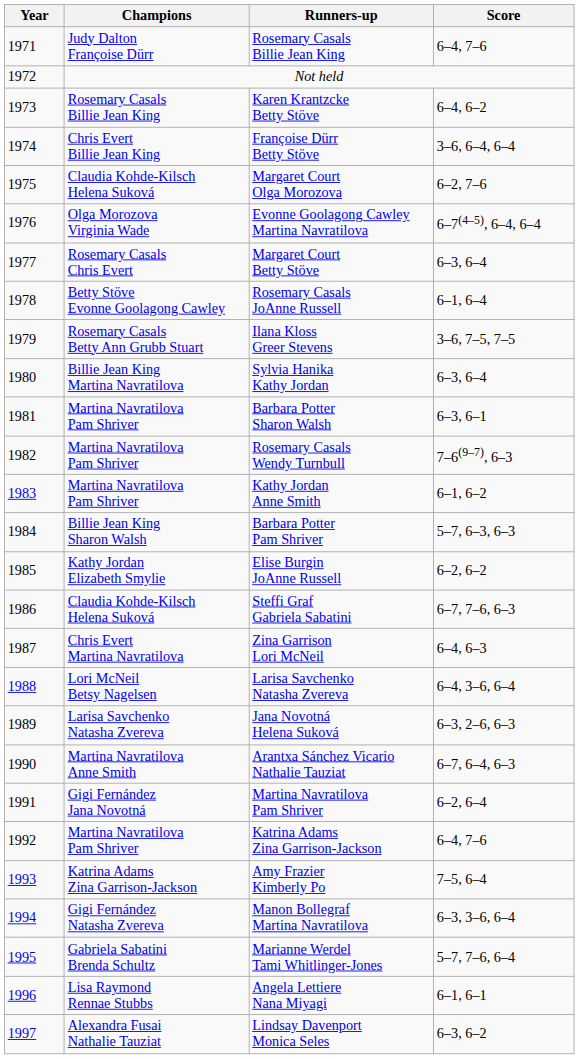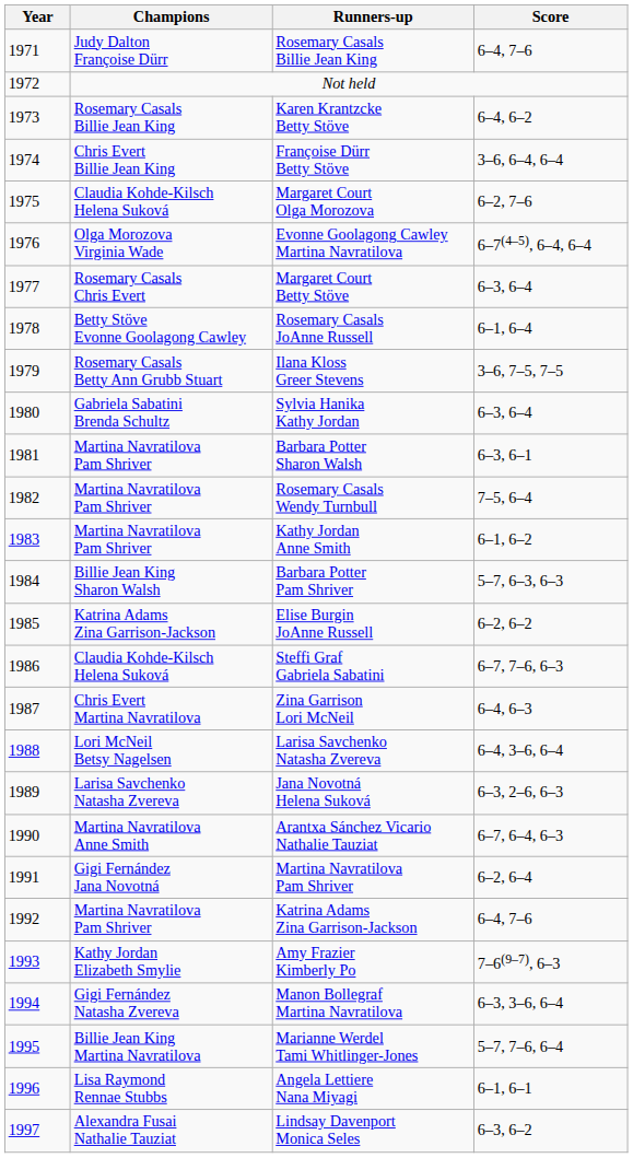 <table class="wikitable">
 <tr>
 <th width=60>Year</th>
 <th width=200>Champions</th>
 <th width=200>Runners-up</th>
 <th width=150>Score</th>
 </tr>
 <tr>
 <td>1971</td>
 <td> <a href='#'>Judy Dalton</a> <br>  <a href='#'>Françoise Dürr</a></td>
 <td> <a href='#'>Rosemary Casals</a> <br>  <a href='#'>Billie Jean King</a></td>
 <td>6–4, 7–6</td>
 </tr>
 <tr>
 <td>1972</td>
 <td colspan=3 align=center><em>Not held</em></td>
 </tr>
 <tr>
 <td>1973</td>
 <td> <a href='#'>Rosemary Casals</a> <br>  <a href='#'>Billie Jean King</a></td>
 <td> <a href='#'>Karen Krantzcke</a> <br>  <a href='#'>Betty Stöve</a></td>
 <td>6–4, 6–2</td>
 </tr>
 <tr>
 <td>1974</td>
 <td> <a href='#'>Chris Evert</a> <br>  <a href='#'>Billie Jean King</a></td>
 <td> <a href='#'>Françoise Dürr</a> <br>  <a href='#'>Betty Stöve</a></td>
 <td>3–6, 6–4, 6–4</td>
 </tr>
 <tr>
 <td>1975</td>
 <td> <a href='#'>Claudia Kohde-Kilsch</a> <br>  <a href='#'>Helena Suková</a></td>
 <td> <a href='#'>Margaret Court</a> <br>  <a href='#'>Olga Morozova</a></td>
 <td>6–2, 7–6</td>
 </tr>
 <tr>
 <td>1976</td>
 <td> <a href='#'>Olga Morozova</a> <br>  <a href='#'>Virginia Wade</a></td>
 <td> <a href='#'>Evonne Goolagong Cawley</a> <br>  <a href='#'>Martina Navratilova</a></td>
 <td>6–7<sup>(4–5)</sup>, 6–4, 6–4</td>
 </tr>
 <tr>
 <td>1977</td>
 <td> <a href='#'>Rosemary Casals</a> <br>  <a href='#'>Chris Evert</a></td>
 <td> <a href='#'>Margaret Court</a> <br>  <a href='#'>Betty Stöve</a></td>
 <td>6–3, 6–4</td>
 </tr>
 <tr>
 <td>1978</td>
 <td> <a href='#'>Betty Stöve</a> <br>  <a href='#'>Evonne Goolagong Cawley</a></td>
 <td> <a href='#'>Rosemary Casals</a> <br>  <a href='#'>JoAnne Russell</a></td>
 <td>6–1, 6–4</td>
 </tr>
 <tr>
 <td>1979</td>
 <td> <a href='#'>Rosemary Casals</a> <br>  <a href='#'>Betty Ann Grubb Stuart</a></td>
 <td> <a href='#'>Ilana Kloss</a> <br>  <a href='#'>Greer Stevens</a></td>
 <td>3–6, 7–5, 7–5</td>
 </tr>
 <tr>
 <td>1980</td>
-<td> <a href='#'>Billie Jean King</a> <br>  <a href='#'>Martina Navratilova</a></td>
+<td> <a href='#'>Gabriela Sabatini</a> <br>  <a href='#'>Brenda Schultz</a></td>
 <td> <a href='#'>Sylvia Hanika</a> <br>  <a href='#'>Kathy Jordan</a></td>
 <td>6–3, 6–4</td>
 </tr>
 <tr>
 <td>1981</td>
 <td> <a href='#'>Martina Navratilova</a> <br>  <a href='#'>Pam Shriver</a></td>
 <td> <a href='#'>Barbara Potter</a> <br>  <a href='#'>Sharon Walsh</a></td>
 <td>6–3, 6–1</td>
 </tr>
 <tr>
 <td>1982</td>
 <td> <a href='#'>Martina Navratilova</a> <br>  <a href='#'>Pam Shriver</a></td>
 <td> <a href='#'>Rosemary Casals</a> <br>  <a href='#'>Wendy Turnbull</a></td>
-<td>7–6<sup>(9–7)</sup>, 6–3</td>
+<td>7–5, 6–4</td>
 </tr>
 <tr>
 <td><a href='#'>1983</a></td>
 <td> <a href='#'>Martina Navratilova</a> <br>  <a href='#'>Pam Shriver</a></td>
 <td> <a href='#'>Kathy Jordan</a> <br>  <a href='#'>Anne Smith</a></td>
 <td>6–1, 6–2</td>
 </tr>
 <tr>
 <td>1984</td>
 <td> <a href='#'>Billie Jean King</a> <br>  <a href='#'>Sharon Walsh</a></td>
 <td> <a href='#'>Barbara Potter</a> <br>  <a href='#'>Pam Shriver</a></td>
 <td>5–7, 6–3, 6–3</td>
 </tr>
 <tr>
 <td>1985</td>
-<td> <a href='#'>Kathy Jordan</a> <br>  <a href='#'>Elizabeth Smylie</a></td>
+<td> <a href='#'>Katrina Adams</a> <br>  <a href='#'>Zina Garrison-Jackson</a></td>
 <td> <a href='#'>Elise Burgin</a> <br>  <a href='#'>JoAnne Russell</a></td>
 <td>6–2, 6–2</td>
 </tr>
 <tr>
 <td>1986</td>
 <td> <a href='#'>Claudia Kohde-Kilsch</a> <br>  <a href='#'>Helena Suková</a></td>
 <td> <a href='#'>Steffi Graf</a> <br>  <a href='#'>Gabriela Sabatini</a></td>
 <td>6–7, 7–6, 6–3</td>
 </tr>
 <tr>
 <td>1987</td>
 <td> <a href='#'>Chris Evert</a> <br>  <a href='#'>Martina Navratilova</a></td>
 <td> <a href='#'>Zina Garrison</a> <br>  <a href='#'>Lori McNeil</a></td>
 <td>6–4, 6–3</td>
 </tr>
 <tr>
 <td><a href='#'>1988</a></td>
 <td> <a href='#'>Lori McNeil</a> <br>  <a href='#'>Betsy Nagelsen</a></td>
 <td> <a href='#'>Larisa Savchenko</a> <br>  <a href='#'>Natasha Zvereva</a></td>
 <td>6–4, 3–6, 6–4</td>
 </tr>
 <tr>
 <td>1989</td>
 <td> <a href='#'>Larisa Savchenko</a> <br>  <a href='#'>Natasha Zvereva</a></td>
 <td> <a href='#'>Jana Novotná</a> <br>  <a href='#'>Helena Suková</a></td>
 <td>6–3, 2–6, 6–3</td>
 </tr>
 <tr>
 <td>1990</td>
 <td> <a href='#'>Martina Navratilova</a> <br>  <a href='#'>Anne Smith</a></td>
 <td> <a href='#'>Arantxa Sánchez Vicario</a> <br>  <a href='#'>Nathalie Tauziat</a></td>
 <td>6–7, 6–4, 6–3</td>
 </tr>
 <tr>
 <td>1991</td>
 <td> <a href='#'>Gigi Fernández</a> <br>  <a href='#'>Jana Novotná</a></td>
 <td> <a href='#'>Martina Navratilova</a> <br>  <a href='#'>Pam Shriver</a></td>
 <td>6–2, 6–4</td>
 </tr>
 <tr>
 <td>1992</td>
 <td> <a href='#'>Martina Navratilova</a> <br>  <a href='#'>Pam Shriver</a></td>
 <td> <a href='#'>Katrina Adams</a> <br>  <a href='#'>Zina Garrison-Jackson</a></td>
 <td>6–4, 7–6</td>
 </tr>
 <tr>
 <td><a href='#'>1993</a></td>
-<td> <a href='#'>Katrina Adams</a> <br>  <a href='#'>Zina Garrison-Jackson</a></td>
+<td> <a href='#'>Kathy Jordan</a> <br>  <a href='#'>Elizabeth Smylie</a></td>
 <td> <a href='#'>Amy Frazier</a> <br>  <a href='#'>Kimberly Po</a></td>
-<td>7–5, 6–4</td>
+<td>7–6<sup>(9–7)</sup>, 6–3</td>
 </tr>
 <tr>
 <td><a href='#'>1994</a></td>
 <td> <a href='#'>Gigi Fernández</a> <br>  <a href='#'>Natasha Zvereva</a></td>
 <td> <a href='#'>Manon Bollegraf</a> <br>  <a href='#'>Martina Navratilova</a></td>
 <td>6–3, 3–6, 6–4</td>
 </tr>
 <tr>
 <td><a href='#'>1995</a></td>
-<td> <a href='#'>Gabriela Sabatini</a> <br>  <a href='#'>Brenda Schultz</a></td>
+<td> <a href='#'>Billie Jean King</a> <br>  <a href='#'>Martina Navratilova</a></td>
 <td> <a href='#'>Marianne Werdel</a> <br>  <a href='#'>Tami Whitlinger-Jones</a></td>
 <td>5–7, 7–6, 6–4</td>
 </tr>
 <tr>
 <td><a href='#'>1996</a></td>
 <td> <a href='#'>Lisa Raymond</a> <br>  <a href='#'>Rennae Stubbs</a></td>
 <td> <a href='#'>Angela Lettiere</a> <br>  <a href='#'>Nana Miyagi</a></td>
 <td>6–1, 6–1</td>
 </tr>
 <tr>
 <td><a href='#'>1997</a></td>
 <td> <a href='#'>Alexandra Fusai</a> <br>  <a href='#'>Nathalie Tauziat</a></td>
 <td> <a href='#'>Lindsay Davenport</a> <br>  <a href='#'>Monica Seles</a></td>
 <td>6–3, 6–2</td>
 </tr>
 </table>
